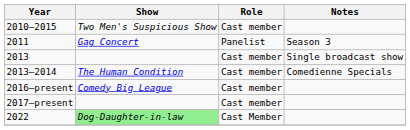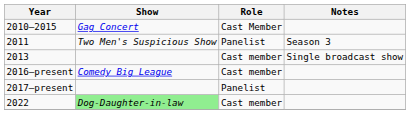 <table class="wikitable">
 <tr>
 <th>Year</th>
 <th>Show</th>
 <th>Role</th>
 <th>Notes</th>
 </tr>
 <tr>
 <td>2010–2015</td>
-<td><em>Two Men's Suspicious Show</em></td>
-<td>Cast member</td>
+<td><em><a href='#'>Gag Concert</a></em></td>
+<td>Cast Member</td>
 <td></td>
 </tr>
 <tr>
 <td>2011</td>
-<td><em><a href='#'>Gag Concert</a></em></td>
+<td><em>Two Men's Suspicious Show</em></td>
 <td>Panelist</td>
 <td>Season 3</td>
 </tr>
 <tr>
 <td>2013</td>
 <td><em></em></td>
 <td>Cast member</td>
 <td>Single broadcast show</td>
 </tr>
 <tr>
-<td>2013–2014</td>
-<td><em><a href='#'>The Human Condition</a></em></td>
-<td>Cast member</td>
-<td>Comedienne Specials</td>
-</tr>
-<tr>
 <td>2016–present</td>
 <td><em><a href='#'>Comedy Big League</a></em></td>
 <td>Cast member</td>
 <td></td>
 </tr>
 <tr>
 <td>2017–present</td>
 <td><em></em></td>
-<td>Cast member</td>
+<td>Panelist</td>
 <td></td>
 </tr>
 <tr>
 <td>2022</td>
 <td style="background: lightgreen;"><em>Dog-Daughter-in-law</em></td>
-<td>Cast Member</td>
+<td>Cast member</td>
 <td></td>
 </tr>
 <tr>
 </tr>
 </table>
